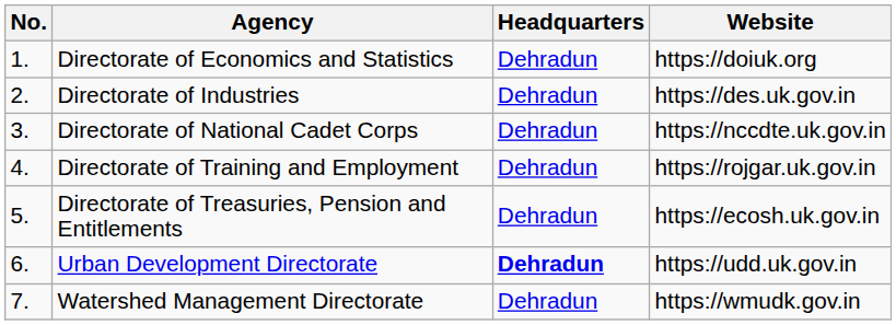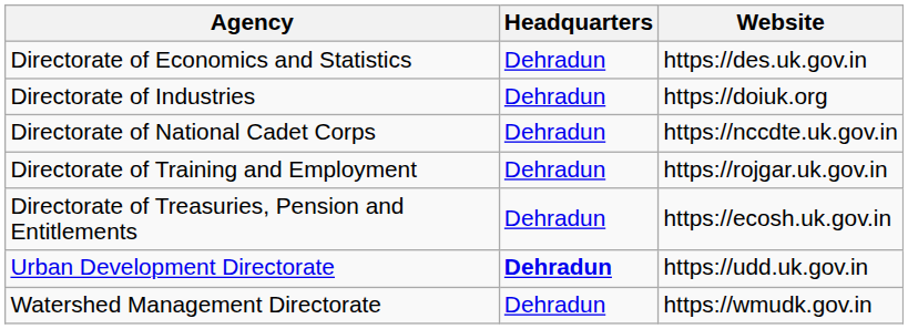 <table class="sortable wikitable" style="margin: 1em auto 1em auto;">
 <tr>
-<th>No.</th>
 <th>Agency</th>
 <th>Headquarters</th>
 <th>Website</th>
 </tr>
 <tr>
-<td>1.</td>
 <td>Directorate of Economics and Statistics</td>
+<td><a href='#'>Dehradun</a></td>
+<td>https://des.uk.gov.in</td>
+</tr>
+<tr>
+<td>Directorate of Industries</td>
 <td><a href='#'>Dehradun</a></td>
 <td>https://doiuk.org</td>
 </tr>
 <tr>
-<td>2.</td>
-<td>Directorate of Industries</td>
-<td><a href='#'>Dehradun</a></td>
-<td>https://des.uk.gov.in</td>
-</tr>
-<tr>
-<td>3.</td>
 <td>Directorate of National Cadet Corps</td>
 <td><a href='#'>Dehradun</a></td>
 <td>https://nccdte.uk.gov.in</td>
 </tr>
 <tr>
-<td>4.</td>
 <td>Directorate of Training and Employment</td>
 <td><a href='#'>Dehradun</a></td>
 <td>https://rojgar.uk.gov.in</td>
 </tr>
 <tr>
-<td>5.</td>
 <td>Directorate of Treasuries, Pension and Entitlements</td>
 <td><a href='#'>Dehradun</a></td>
 <td>https://ecosh.uk.gov.in</td>
 </tr>
 <tr>
-<td>6.</td>
 <td><a href='#'>Urban Development Directorate</a></td>
 <td><strong><a href='#'>Dehradun</a></strong></td>
 <td>https://udd.uk.gov.in</td>
 </tr>
 <tr>
-<td>7.</td>
 <td>Watershed Management Directorate</td>
 <td><a href='#'>Dehradun</a></td>
 <td>https://wmudk.gov.in</td>
 </tr>
 </table>
